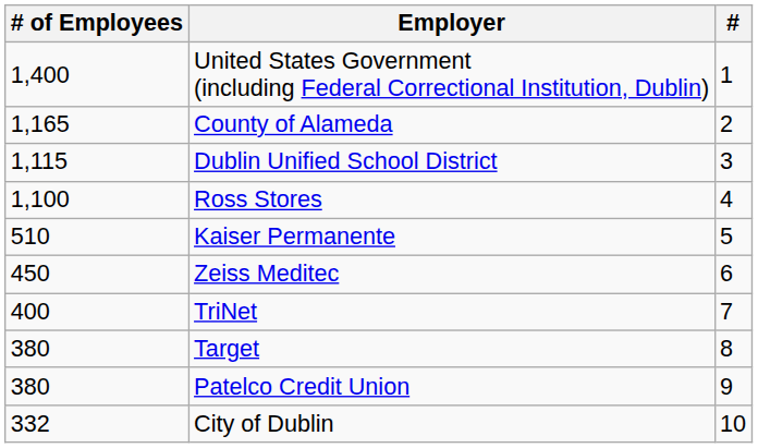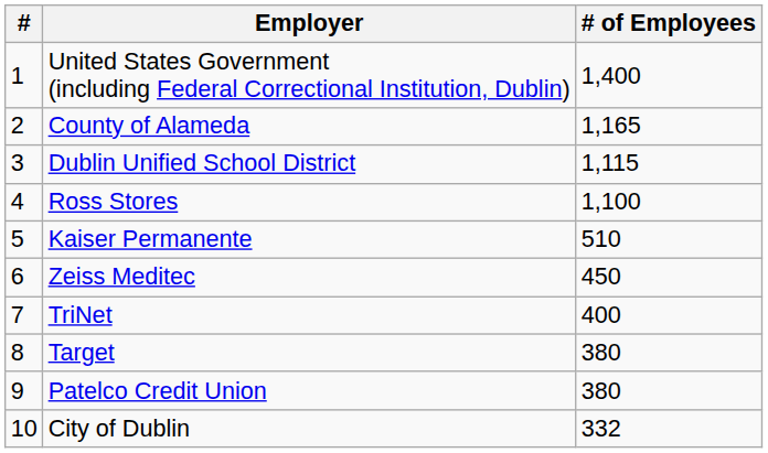 <table class="wikitable">
 <tr>
+<th>#</th>
+<th>Employer</th>
 <th># of Employees</th>
-<th>Employer</th>
-<th>#</th>
 </tr>
 <tr>
+<td>1</td>
+<td>United States Government<br>(including <a href='#'>Federal Correctional Institution, Dublin</a>)</td>
 <td>1,400</td>
-<td>United States Government<br>(including <a href='#'>Federal Correctional Institution, Dublin</a>)</td>
-<td>1</td>
 </tr>
 <tr>
+<td>2</td>
+<td><a href='#'>County of Alameda</a></td>
 <td>1,165</td>
-<td><a href='#'>County of Alameda</a></td>
-<td>2</td>
 </tr>
 <tr>
+<td>3</td>
+<td><a href='#'>Dublin Unified School District</a></td>
 <td>1,115</td>
-<td><a href='#'>Dublin Unified School District</a></td>
-<td>3</td>
 </tr>
 <tr>
+<td>4</td>
+<td><a href='#'>Ross Stores</a></td>
 <td>1,100</td>
-<td><a href='#'>Ross Stores</a></td>
-<td>4</td>
 </tr>
 <tr>
+<td>5</td>
+<td><a href='#'>Kaiser Permanente</a></td>
 <td>510</td>
-<td><a href='#'>Kaiser Permanente</a></td>
-<td>5</td>
 </tr>
 <tr>
+<td>6</td>
+<td><a href='#'>Zeiss Meditec</a></td>
 <td>450</td>
-<td><a href='#'>Zeiss Meditec</a></td>
-<td>6</td>
 </tr>
 <tr>
+<td>7</td>
+<td><a href='#'>TriNet</a></td>
 <td>400</td>
-<td><a href='#'>TriNet</a></td>
-<td>7</td>
 </tr>
 <tr>
+<td>8</td>
+<td><a href='#'>Target</a></td>
 <td>380</td>
-<td><a href='#'>Target</a></td>
-<td>8</td>
 </tr>
 <tr>
+<td>9</td>
+<td><a href='#'>Patelco Credit Union</a></td>
 <td>380</td>
-<td><a href='#'>Patelco Credit Union</a></td>
-<td>9</td>
 </tr>
 <tr>
+<td>10</td>
+<td>City of Dublin</td>
 <td>332</td>
-<td>City of Dublin</td>
-<td>10</td>
 </tr>
 </table>
